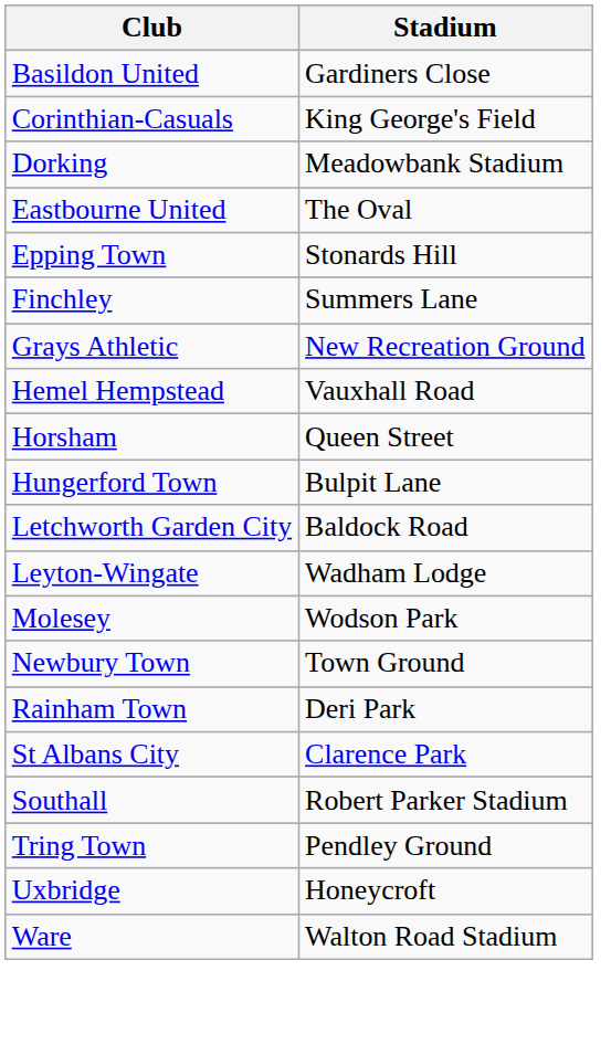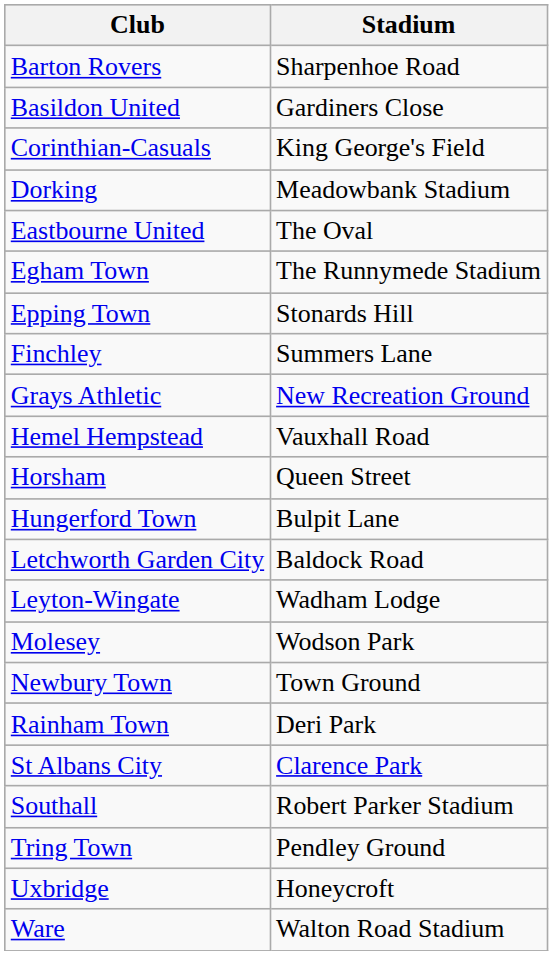 <table class="wikitable sortable">
 <tr>
 <th>Club</th>
 <th>Stadium</th>
+</tr>
+<tr>
+<td><a href='#'>Barton Rovers</a></td>
+<td>Sharpenhoe Road</td>
 </tr>
 <tr>
 <td><a href='#'>Basildon United</a></td>
 <td>Gardiners Close</td>
 </tr>
 <tr>
 <td><a href='#'>Corinthian-Casuals</a></td>
 <td>King George's Field</td>
 </tr>
 <tr>
 <td><a href='#'>Dorking</a></td>
 <td>Meadowbank Stadium</td>
 </tr>
 <tr>
 <td><a href='#'>Eastbourne United</a></td>
 <td>The Oval</td>
+</tr>
+<tr>
+<td><a href='#'>Egham Town</a></td>
+<td>The Runnymede Stadium</td>
 </tr>
 <tr>
 <td><a href='#'>Epping Town</a></td>
 <td>Stonards Hill</td>
 </tr>
 <tr>
 <td><a href='#'>Finchley</a></td>
 <td>Summers Lane</td>
 </tr>
 <tr>
 <td><a href='#'>Grays Athletic</a></td>
 <td><a href='#'>New Recreation Ground</a></td>
 </tr>
 <tr>
 <td><a href='#'>Hemel Hempstead</a></td>
 <td>Vauxhall Road</td>
 </tr>
 <tr>
 <td><a href='#'>Horsham</a></td>
 <td>Queen Street</td>
 </tr>
 <tr>
 <td><a href='#'>Hungerford Town</a></td>
 <td>Bulpit Lane</td>
 </tr>
 <tr>
 <td><a href='#'>Letchworth Garden City</a></td>
 <td>Baldock Road</td>
 </tr>
 <tr>
 <td><a href='#'>Leyton-Wingate</a></td>
 <td>Wadham Lodge</td>
 </tr>
 <tr>
 <td><a href='#'>Molesey</a></td>
 <td>Wodson Park</td>
 </tr>
 <tr>
 <td><a href='#'>Newbury Town</a></td>
 <td>Town Ground</td>
 </tr>
 <tr>
 <td><a href='#'>Rainham Town</a></td>
 <td>Deri Park</td>
 </tr>
 <tr>
 <td><a href='#'>St Albans City</a></td>
 <td><a href='#'>Clarence Park</a></td>
 </tr>
 <tr>
 <td><a href='#'>Southall</a></td>
 <td>Robert Parker Stadium</td>
 </tr>
 <tr>
 <td><a href='#'>Tring Town</a></td>
 <td>Pendley Ground</td>
 </tr>
 <tr>
 <td><a href='#'>Uxbridge</a></td>
 <td>Honeycroft</td>
 </tr>
 <tr>
 <td><a href='#'>Ware</a></td>
 <td>Walton Road Stadium</td>
 </tr>
 </table>
